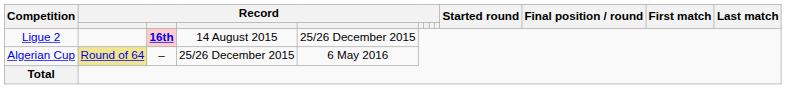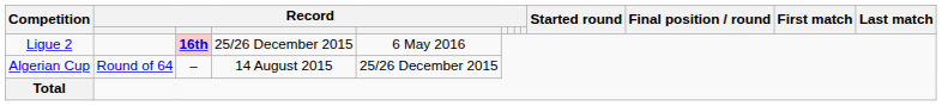 <table class="wikitable" style="text-align: center">
 <tr>
 <th rowspan=2>Competition</th>
 <th colspan=8>Record</th>
 <th rowspan=2>Started round</th>
 <th rowspan=2>Final position / round</th>
 <th rowspan=2>First match</th>
 <th rowspan=2>Last match</th>
 </tr>
 <tr>
 <th></th>
 <th></th>
 <th></th>
 <th></th>
 <th></th>
 <th></th>
 <th></th>
 <th></th>
 </tr>
 <tr>
 <td><a href='#'>Ligue 2</a><br></td>
 <td></td>
 <td style="background:#FFCCCC;"><strong><a href='#'>16th</a></strong></td>
-<td>14 August 2015</td>
 <td>25/26 December 2015</td>
+<td>6 May 2016</td>
 </tr>
 <tr>
 <td><a href='#'>Algerian Cup</a><br></td>
-<td style="background: khaki;"><a href='#'>Round of 64</a></td>
+<td><a href='#'>Round of 64</a></td>
 <td>–</td>
+<td>14 August 2015</td>
 <td>25/26 December 2015</td>
-<td>6 May 2016</td>
 </tr>
 <tr>
 <th>Total<br></th>
 </tr>
 </table>
